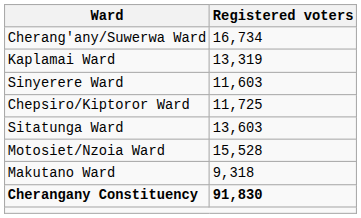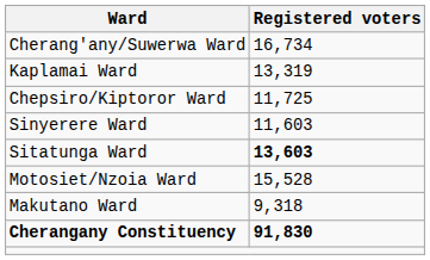 <table class="wikitable">
 <tr>
 <th>Ward</th>
 <th>Registered voters</th>
 </tr>
 <tr>
 <td>Cherang'any/Suwerwa Ward</td>
 <td>16,734</td>
 </tr>
 <tr>
 <td>Kaplamai Ward</td>
 <td>13,319</td>
 </tr>
 <tr>
+<td>Chepsiro/Kiptoror Ward</td>
+<td>11,725</td>
+</tr>
+<tr>
 <td>Sinyerere Ward</td>
 <td>11,603</td>
 </tr>
 <tr>
-<td>Chepsiro/Kiptoror Ward</td>
-<td>11,725</td>
-</tr>
-<tr>
 <td>Sitatunga Ward</td>
-<td>13,603</td>
+<td><strong>13,603</strong></td>
 </tr>
 <tr>
 <td>Motosiet/Nzoia Ward</td>
 <td>15,528</td>
 </tr>
 <tr>
 <td>Makutano Ward</td>
 <td>9,318</td>
 </tr>
 <tr>
 <td><strong>Cherangany Constituency</strong></td>
 <td><strong>91,830</strong></td>
 </tr>
 <tr>
 <td colspan="2"> </td>
 </tr>
 </table>
